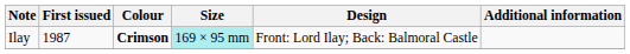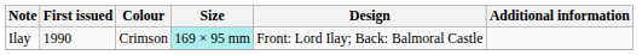 <table class="wikitable">
 <tr>
 <th>Note</th>
 <th>First issued</th>
 <th>Colour</th>
 <th>Size</th>
 <th>Design</th>
 <th>Additional information</th>
 </tr>
 <tr>
 <td>Ilay</td>
-<td>1987</td>
-<td><strong>Crimson</strong></td>
+<td>1990</td>
+<td>Crimson</td>
 <td style="background: paleturquoise;">169 × 95 mm</td>
 <td>Front: Lord Ilay; Back: Balmoral Castle</td>
 <td></td>
 </tr>
 <tr>
 </tr>
 </table>
